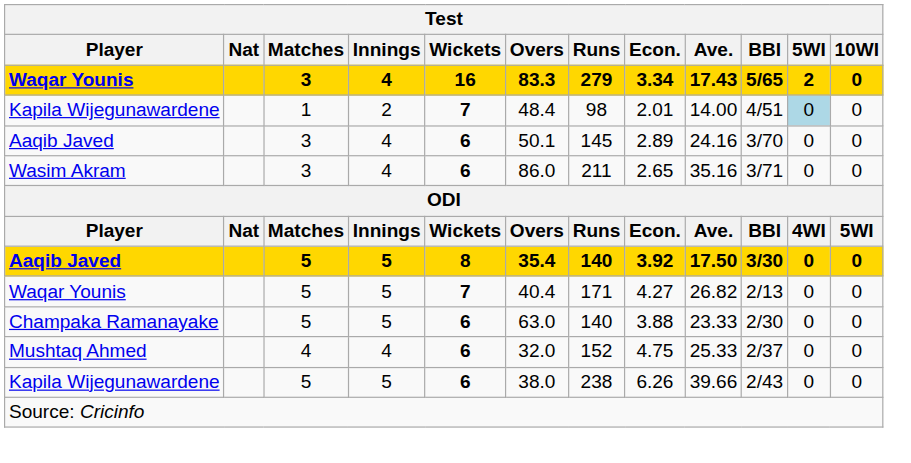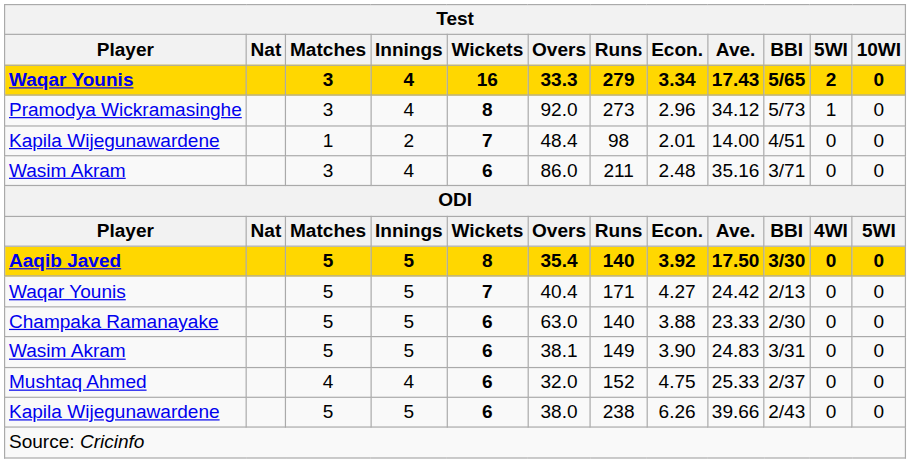 <table class="wikitable">
 <tr>
 <th colspan="12">Test</th>
 </tr>
 <tr>
 <th>Player</th>
 <th>Nat</th>
 <th>Matches</th>
 <th>Innings</th>
 <th>Wickets</th>
 <th>Overs</th>
 <th>Runs</th>
 <th>Econ.</th>
 <th>Ave.</th>
 <th>BBI</th>
 <th>5WI</th>
 <th>10WI</th>
 </tr>
 <tr style="background:gold;">
 <td><strong><a href='#'>Waqar Younis</a></strong></td>
 <td style="text-align:center;"></td>
 <td style="text-align:center;"><strong>3</strong></td>
 <td style="text-align:center;"><strong>4</strong></td>
 <td style="text-align:center;"><strong>16</strong></td>
-<td style="text-align:center;"><strong>83.3</strong></td>
+<td style="text-align:center;"><strong>33.3</strong></td>
 <td style="text-align:center;"><strong>279</strong></td>
 <td style="text-align:center;"><strong>3.34</strong></td>
 <td style="text-align:center;"><strong>17.43</strong></td>
 <td style="text-align:center;"><strong>5/65</strong></td>
 <td style="text-align:center;"><strong>2</strong></td>
 <td style="text-align:center;"><strong>0</strong></td>
+</tr>
+<tr>
+<td><a href='#'>Pramodya Wickramasinghe</a></td>
+<td style="text-align:center;"></td>
+<td style="text-align:center;">3</td>
+<td style="text-align:center;">4</td>
+<td style="text-align:center;"><strong>8</strong></td>
+<td style="text-align:center;">92.0</td>
+<td style="text-align:center;">273</td>
+<td style="text-align:center;">2.96</td>
+<td style="text-align:center;">34.12</td>
+<td style="text-align:center;">5/73</td>
+<td style="text-align:center;">1</td>
+<td style="text-align:center;">0</td>
 </tr>
 <tr>
 <td><a href='#'>Kapila Wijegunawardene</a></td>
 <td style="text-align:center;"></td>
 <td style="text-align:center;">1</td>
 <td style="text-align:center;">2</td>
 <td style="text-align:center;"><strong>7</strong></td>
 <td style="text-align:center;">48.4</td>
 <td style="text-align:center;">98</td>
 <td style="text-align:center;">2.01</td>
 <td style="text-align:center;">14.00</td>
 <td style="text-align:center;">4/51</td>
-<td style="background: lightblue; text-align:center;">0</td>
-<td style="text-align:center;">0</td>
-</tr>
-<tr>
-<td><a href='#'>Aaqib Javed</a></td>
-<td style="text-align:center;"></td>
-<td style="text-align:center;">3</td>
-<td style="text-align:center;">4</td>
-<td style="text-align:center;"><strong>6</strong></td>
-<td style="text-align:center;">50.1</td>
-<td style="text-align:center;">145</td>
-<td style="text-align:center;">2.89</td>
-<td style="text-align:center;">24.16</td>
-<td style="text-align:center;">3/70</td>
 <td style="text-align:center;">0</td>
 <td style="text-align:center;">0</td>
 </tr>
 <tr>
 <td><a href='#'>Wasim Akram</a></td>
 <td style="text-align:center;"></td>
 <td style="text-align:center;">3</td>
 <td style="text-align:center;">4</td>
 <td style="text-align:center;"><strong>6</strong></td>
 <td style="text-align:center;">86.0</td>
 <td style="text-align:center;">211</td>
-<td style="text-align:center;">2.65</td>
+<td style="text-align:center;">2.48</td>
 <td style="text-align:center;">35.16</td>
 <td style="text-align:center;">3/71</td>
 <td style="text-align:center;">0</td>
 <td style="text-align:center;">0</td>
 </tr>
 <tr>
 <th colspan="12">ODI</th>
 </tr>
 <tr>
 <th>Player</th>
 <th>Nat</th>
 <th>Matches</th>
 <th>Innings</th>
 <th>Wickets</th>
 <th>Overs</th>
 <th>Runs</th>
 <th>Econ.</th>
 <th>Ave.</th>
 <th>BBI</th>
 <th>4WI</th>
 <th>5WI</th>
 </tr>
 <tr style="background:gold;">
 <td><strong><a href='#'>Aaqib Javed</a></strong></td>
 <td></td>
 <td style="text-align:center;"><strong>5</strong></td>
 <td style="text-align:center;"><strong>5</strong></td>
 <td style="text-align:center;"><strong>8</strong></td>
 <td style="text-align:center;"><strong>35.4</strong></td>
 <td style="text-align:center;"><strong>140</strong></td>
 <td style="text-align:center;"><strong>3.92</strong></td>
 <td style="text-align:center;"><strong>17.50</strong></td>
 <td style="text-align:center;"><strong>3/30</strong></td>
 <td style="text-align:center;"><strong>0</strong></td>
 <td style="text-align:center;"><strong>0</strong></td>
 </tr>
 <tr>
 <td><a href='#'>Waqar Younis</a></td>
 <td></td>
 <td style="text-align:center;">5</td>
 <td style="text-align:center;">5</td>
 <td style="text-align:center;"><strong>7</strong></td>
 <td style="text-align:center;">40.4</td>
 <td style="text-align:center;">171</td>
 <td style="text-align:center;">4.27</td>
-<td style="text-align:center;">26.82</td>
+<td style="text-align:center;">24.42</td>
 <td style="text-align:center;">2/13</td>
 <td style="text-align:center;">0</td>
 <td style="text-align:center;">0</td>
 </tr>
 <tr>
 <td><a href='#'>Champaka Ramanayake</a></td>
 <td></td>
 <td style="text-align:center;">5</td>
 <td style="text-align:center;">5</td>
 <td style="text-align:center;"><strong>6</strong></td>
 <td style="text-align:center;">63.0</td>
 <td style="text-align:center;">140</td>
 <td style="text-align:center;">3.88</td>
 <td style="text-align:center;">23.33</td>
 <td style="text-align:center;">2/30</td>
+<td style="text-align:center;">0</td>
+<td style="text-align:center;">0</td>
+</tr>
+<tr>
+<td><a href='#'>Wasim Akram</a></td>
+<td></td>
+<td style="text-align:center;">5</td>
+<td style="text-align:center;">5</td>
+<td style="text-align:center;"><strong>6</strong></td>
+<td style="text-align:center;">38.1</td>
+<td style="text-align:center;">149</td>
+<td style="text-align:center;">3.90</td>
+<td style="text-align:center;">24.83</td>
+<td style="text-align:center;">3/31</td>
 <td style="text-align:center;">0</td>
 <td style="text-align:center;">0</td>
 </tr>
 <tr>
 <td><a href='#'>Mushtaq Ahmed</a></td>
 <td></td>
 <td style="text-align:center;">4</td>
 <td style="text-align:center;">4</td>
 <td style="text-align:center;"><strong>6</strong></td>
 <td style="text-align:center;">32.0</td>
 <td style="text-align:center;">152</td>
 <td style="text-align:center;">4.75</td>
 <td style="text-align:center;">25.33</td>
 <td style="text-align:center;">2/37</td>
 <td style="text-align:center;">0</td>
 <td style="text-align:center;">0</td>
 </tr>
 <tr>
 <td><a href='#'>Kapila Wijegunawardene</a></td>
 <td></td>
 <td style="text-align:center;">5</td>
 <td style="text-align:center;">5</td>
 <td style="text-align:center;"><strong>6</strong></td>
 <td style="text-align:center;">38.0</td>
 <td style="text-align:center;">238</td>
 <td style="text-align:center;">6.26</td>
 <td style="text-align:center;">39.66</td>
 <td style="text-align:center;">2/43</td>
 <td style="text-align:center;">0</td>
 <td style="text-align:center;">0</td>
 </tr>
 <tr>
 <td colspan="12">Source: <em>Cricinfo</em></td>
 </tr>
 </table>
